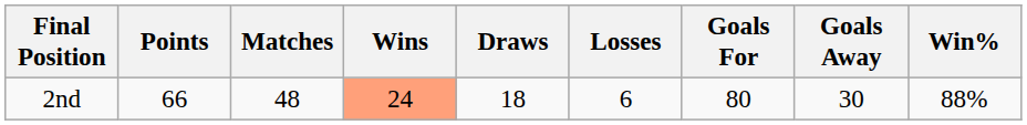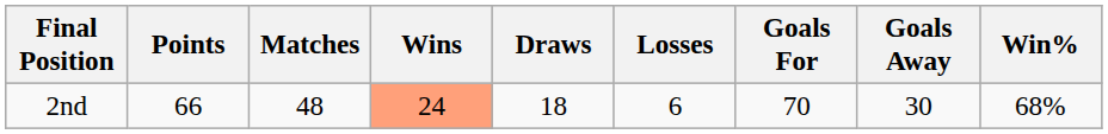 <table class="wikitable" style="font-size: 95%; text-align: center;">
 <tr>
 <th width=60>Final Position</th>
 <th width=60>Points</th>
 <th width=60>Matches</th>
 <th width=60>Wins</th>
 <th width=60>Draws</th>
 <th width=60>Losses</th>
 <th width=60>Goals For</th>
 <th width=60>Goals Away</th>
 <th width=60>Win%</th>
 </tr>
 <tr>
 <td>2nd</td>
 <td>66</td>
 <td>48</td>
 <td style="background: lightsalmon;">24</td>
 <td>18</td>
 <td>6</td>
-<td>80</td>
+<td>70</td>
 <td>30</td>
-<td>88%</td>
+<td>68%</td>
 </tr>
 </table>
